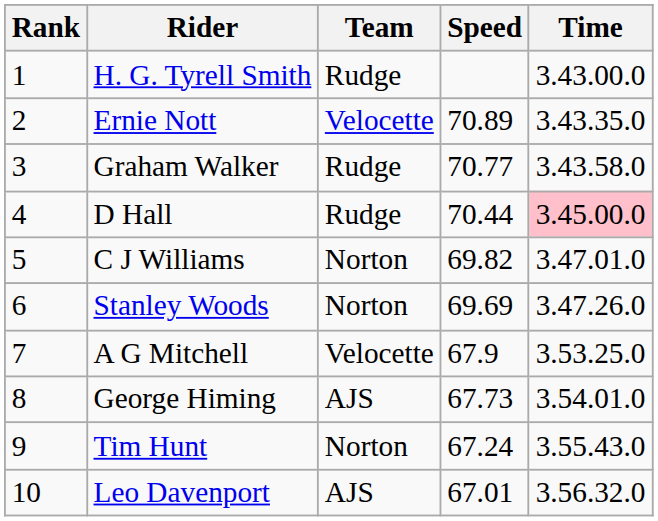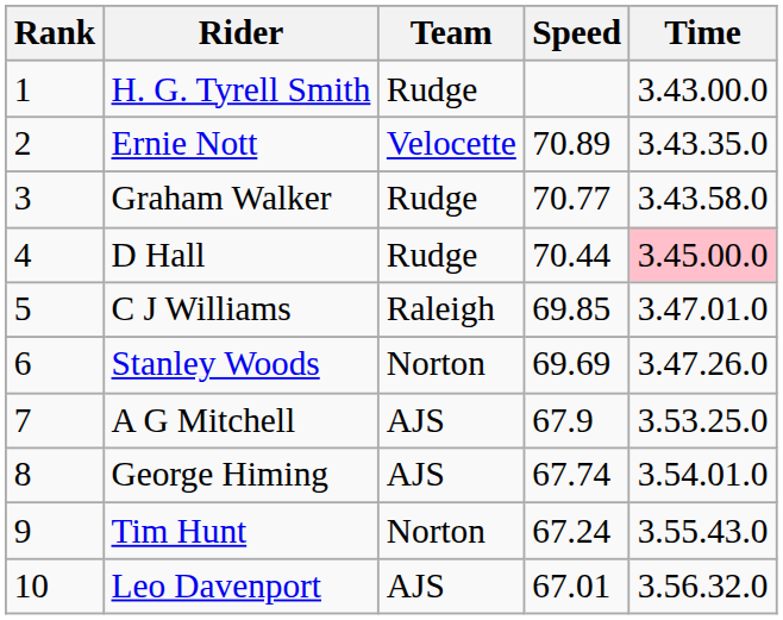 <table class="wikitable">
 <tr style="background:#efefef;">
 <th>Rank</th>
 <th>Rider</th>
 <th>Team</th>
 <th>Speed</th>
 <th>Time</th>
 </tr>
 <tr>
 <td>1</td>
 <td> <a href='#'>H. G. Tyrell Smith</a></td>
 <td>Rudge</td>
 <td></td>
 <td>3.43.00.0</td>
 </tr>
 <tr>
 <td>2</td>
 <td> <a href='#'>Ernie Nott</a></td>
 <td><a href='#'>Velocette</a></td>
 <td>70.89</td>
 <td>3.43.35.0</td>
 </tr>
 <tr>
 <td>3</td>
 <td> Graham Walker</td>
 <td>Rudge</td>
 <td>70.77</td>
 <td>3.43.58.0</td>
 </tr>
 <tr>
 <td>4</td>
 <td> D Hall</td>
 <td>Rudge</td>
 <td>70.44</td>
 <td style="background: pink;">3.45.00.0</td>
 </tr>
 <tr>
 <td>5</td>
 <td> C J Williams</td>
-<td>Norton</td>
-<td>69.82</td>
+<td>Raleigh</td>
+<td>69.85</td>
 <td>3.47.01.0</td>
 </tr>
 <tr>
 <td>6</td>
 <td> <a href='#'>Stanley Woods</a></td>
 <td>Norton</td>
 <td>69.69</td>
 <td>3.47.26.0</td>
 </tr>
 <tr>
 <td>7</td>
 <td> A G Mitchell</td>
-<td>Velocette</td>
+<td>AJS</td>
 <td>67.9</td>
 <td>3.53.25.0</td>
 </tr>
 <tr>
 <td>8</td>
 <td> George Himing</td>
 <td>AJS</td>
-<td>67.73</td>
+<td>67.74</td>
 <td>3.54.01.0</td>
 </tr>
 <tr>
 <td>9</td>
 <td> <a href='#'>Tim Hunt</a></td>
 <td>Norton</td>
 <td>67.24</td>
 <td>3.55.43.0</td>
 </tr>
 <tr>
 <td>10</td>
 <td> <a href='#'>Leo Davenport</a></td>
 <td>AJS</td>
 <td>67.01</td>
 <td>3.56.32.0</td>
 </tr>
 </table>
